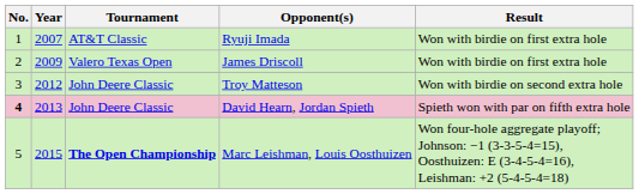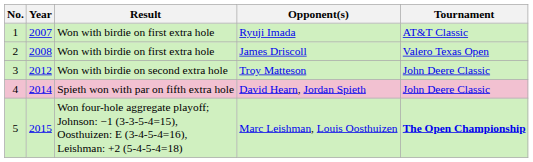 <table class="wikitable" style="font-size:95%;">
 <tr>
 <th>No.</th>
 <th>Year</th>
+<th>Result</th>
+<th>Opponent(s)</th>
 <th>Tournament</th>
-<th>Opponent(s)</th>
-<th>Result</th>
 </tr>
 <tr style="background:#D0F0C0;">
 <td align=center>1</td>
 <td><a href='#'>2007</a></td>
+<td>Won with birdie on first extra hole</td>
+<td> <a href='#'>Ryuji Imada</a></td>
 <td><a href='#'>AT&T Classic</a></td>
-<td> <a href='#'>Ryuji Imada</a></td>
-<td>Won with birdie on first extra hole</td>
 </tr>
 <tr style="background:#D0F0C0;">
 <td align=center>2</td>
-<td><a href='#'>2009</a></td>
+<td><a href='#'>2008</a></td>
+<td>Won with birdie on first extra hole</td>
+<td> <a href='#'>James Driscoll</a></td>
 <td><a href='#'>Valero Texas Open</a></td>
-<td> <a href='#'>James Driscoll</a></td>
-<td>Won with birdie on first extra hole</td>
 </tr>
 <tr style="background:#D0F0C0;">
 <td align=center>3</td>
 <td><a href='#'>2012</a></td>
+<td>Won with birdie on second extra hole</td>
+<td> <a href='#'>Troy Matteson</a></td>
 <td><a href='#'>John Deere Classic</a></td>
-<td> <a href='#'>Troy Matteson</a></td>
-<td>Won with birdie on second extra hole</td>
 </tr>
 <tr style="background:#F2C1D1;">
-<td align=center><strong>4</strong></td>
-<td><a href='#'>2013</a></td>
+<td align=center>4</td>
+<td><a href='#'>2014</a></td>
+<td>Spieth won with par on fifth extra hole</td>
+<td> <a href='#'>David Hearn</a>,  <a href='#'>Jordan Spieth</a></td>
 <td><a href='#'>John Deere Classic</a></td>
-<td> <a href='#'>David Hearn</a>,  <a href='#'>Jordan Spieth</a></td>
-<td>Spieth won with par on fifth extra hole</td>
 </tr>
 <tr style="background:#D0F0C0;">
 <td align=center>5</td>
 <td><a href='#'>2015</a></td>
+<td>Won four-hole aggregate playoff;<br>Johnson: −1 (3-3-5-4=15),<br>Oosthuizen: E (3-4-5-4=16),<br>Leishman: +2 (5-4-5-4=18)</td>
+<td> <a href='#'>Marc Leishman</a>,  <a href='#'>Louis Oosthuizen</a></td>
 <td><strong><a href='#'>The Open Championship</a></strong></td>
-<td> <a href='#'>Marc Leishman</a>,  <a href='#'>Louis Oosthuizen</a></td>
-<td>Won four-hole aggregate playoff;<br>Johnson: −1 (3-3-5-4=15),<br>Oosthuizen: E (3-4-5-4=16),<br>Leishman: +2 (5-4-5-4=18)</td>
 </tr>
 </table>
